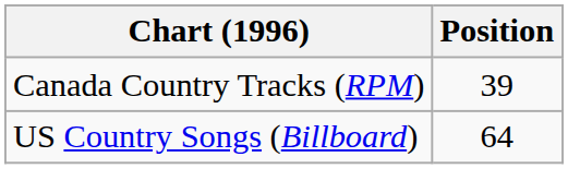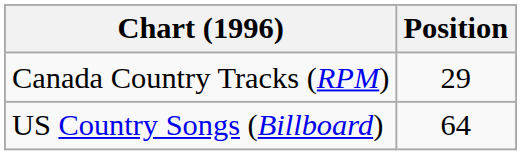 <table class="wikitable sortable">
 <tr>
 <th scope="col">Chart (1996)</th>
 <th scope="col">Position</th>
 </tr>
 <tr>
 <td>Canada Country Tracks (<em><a href='#'>RPM</a></em>)</td>
-<td align="center">39</td>
+<td align="center">29</td>
 </tr>
 <tr>
 <td>US <a href='#'>Country Songs</a> (<em><a href='#'>Billboard</a></em>)</td>
 <td align="center">64</td>
 </tr>
 </table>
